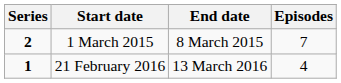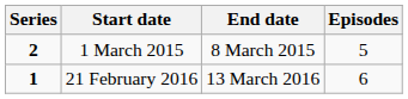 <table class="wikitable" style="text-align:center;">
 <tr>
 <th>Series</th>
 <th>Start date</th>
 <th>End date</th>
 <th>Episodes</th>
 </tr>
 <tr>
 <td><strong>2</strong></td>
 <td>1 March 2015</td>
 <td>8 March 2015</td>
-<td>7</td>
+<td>5</td>
 </tr>
 <tr>
 <td><strong>1</strong></td>
 <td>21 February 2016</td>
 <td>13 March 2016</td>
-<td>4</td>
+<td>6</td>
 </tr>
 </table>
